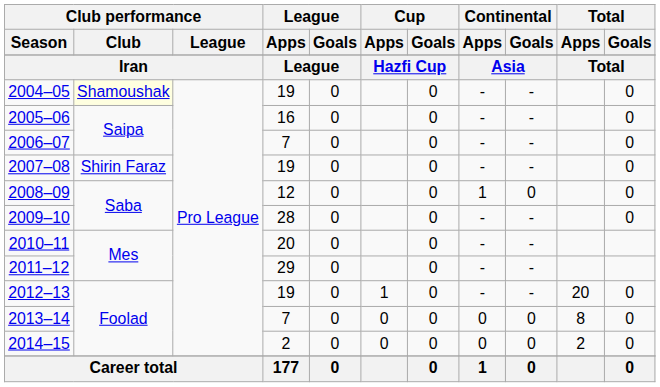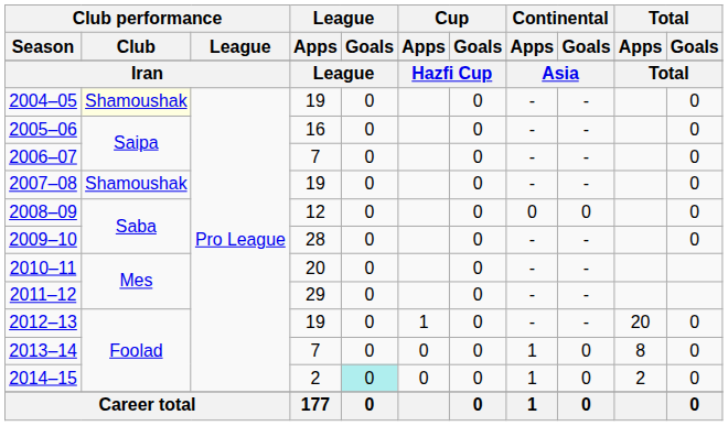 <table class="wikitable" style="text-align:center">
 <tr>
 <th colspan=3>Club performance</th>
 <th colspan=2>League</th>
 <th colspan=2>Cup</th>
 <th colspan=2>Continental</th>
 <th colspan=2>Total</th>
 </tr>
 <tr>
 <th>Season</th>
 <th>Club</th>
 <th>League</th>
 <th>Apps</th>
 <th>Goals</th>
 <th>Apps</th>
 <th>Goals</th>
 <th>Apps</th>
 <th>Goals</th>
 <th>Apps</th>
 <th>Goals</th>
 </tr>
 <tr>
 </tr>
 <tr>
 <th colspan=3>Iran</th>
 <th colspan=2>League</th>
 <th colspan=2><a href='#'>Hazfi Cup</a></th>
 <th colspan=2><a href='#'>Asia</a></th>
 <th colspan=2>Total</th>
 </tr>
 <tr>
 <td><a href='#'>2004–05</a></td>
 <td style="background: lightyellow;"><a href='#'>Shamoushak</a></td>
 <td rowspan="11"><a href='#'>Pro League</a></td>
 <td>19</td>
 <td>0</td>
 <td></td>
 <td>0</td>
 <td>-</td>
 <td>-</td>
 <td></td>
 <td>0</td>
 </tr>
 <tr>
 <td><a href='#'>2005–06</a></td>
 <td rowspan="2"><a href='#'>Saipa</a></td>
 <td>16</td>
 <td>0</td>
 <td></td>
 <td>0</td>
 <td>-</td>
 <td>-</td>
 <td></td>
 <td>0</td>
 </tr>
 <tr>
 <td><a href='#'>2006–07</a></td>
 <td>7</td>
 <td>0</td>
 <td></td>
 <td>0</td>
 <td>-</td>
 <td>-</td>
 <td></td>
 <td>0</td>
 </tr>
 <tr>
 <td><a href='#'>2007–08</a></td>
-<td><a href='#'>Shirin Faraz</a></td>
+<td><a href='#'>Shamoushak</a></td>
 <td>19</td>
 <td>0</td>
 <td></td>
 <td>0</td>
 <td>-</td>
 <td>-</td>
 <td></td>
 <td>0</td>
 </tr>
 <tr>
 <td><a href='#'>2008–09</a></td>
 <td rowspan="2"><a href='#'>Saba</a></td>
 <td>12</td>
 <td>0</td>
 <td></td>
 <td>0</td>
-<td>1</td>
+<td>0</td>
 <td>0</td>
 <td></td>
 <td>0</td>
 </tr>
 <tr>
 <td><a href='#'>2009–10</a></td>
 <td>28</td>
 <td>0</td>
 <td></td>
 <td>0</td>
 <td>-</td>
 <td>-</td>
 <td></td>
 <td>0</td>
 </tr>
 <tr>
 <td><a href='#'>2010–11</a></td>
 <td rowspan="2"><a href='#'>Mes</a></td>
 <td>20</td>
 <td>0</td>
 <td></td>
 <td>0</td>
 <td>-</td>
 <td>-</td>
 <td></td>
 <td></td>
 </tr>
 <tr>
 <td><a href='#'>2011–12</a></td>
 <td>29</td>
 <td>0</td>
 <td></td>
 <td>0</td>
 <td>-</td>
 <td>-</td>
 <td></td>
 <td></td>
 </tr>
 <tr>
 <td><a href='#'>2012–13</a></td>
 <td rowspan="3"><a href='#'>Foolad</a></td>
 <td>19</td>
 <td>0</td>
 <td>1</td>
 <td>0</td>
 <td>-</td>
 <td>-</td>
 <td>20</td>
 <td>0</td>
 </tr>
 <tr>
 <td><a href='#'>2013–14</a></td>
 <td>7</td>
 <td>0</td>
 <td>0</td>
 <td>0</td>
-<td>0</td>
+<td>1</td>
 <td>0</td>
 <td>8</td>
 <td>0</td>
 </tr>
 <tr>
 <td><a href='#'>2014–15</a></td>
 <td>2</td>
+<td style="background: paleturquoise;">0</td>
 <td>0</td>
 <td>0</td>
-<td>0</td>
-<td>0</td>
+<td>1</td>
 <td>0</td>
 <td>2</td>
 <td>0</td>
 </tr>
 <tr>
 </tr>
 <tr>
 <th colspan=3>Career total</th>
 <th>177</th>
 <th>0</th>
 <th></th>
 <th>0</th>
 <th>1</th>
 <th>0</th>
 <th></th>
 <th>0</th>
 </tr>
 </table>
